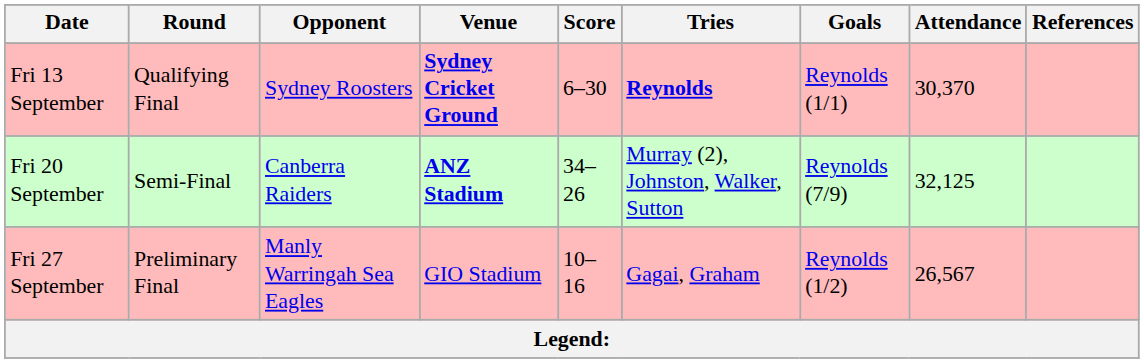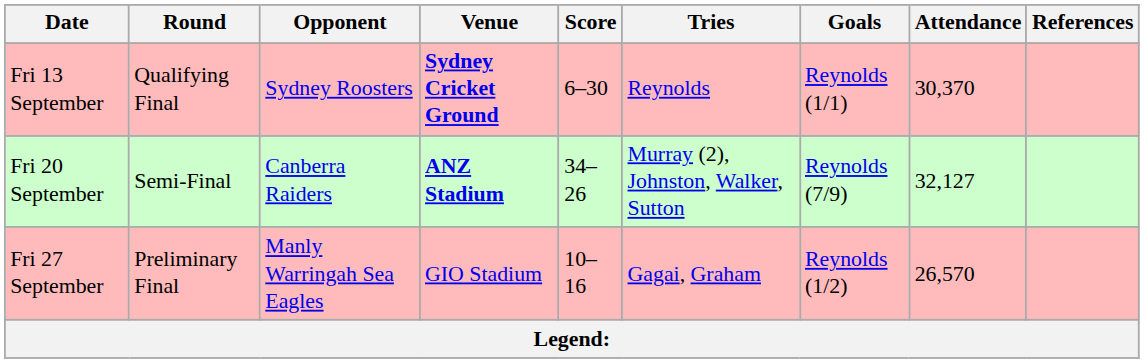 <table class="wikitable" width="100%" style="font-size:75%;">
 <tr>
 <th>Date</th>
 <th>Round</th>
 <th>Opponent</th>
 <th>Venue</th>
 <th>Score</th>
 <th>Tries</th>
 <th>Goals</th>
 <th>Attendance</th>
 <th>References</th>
 </tr>
 <tr bgcolor="#FFBBBB">
 <td>Fri 13 September</td>
 <td>Qualifying Final</td>
 <td> <a href='#'>Sydney Roosters</a></td>
 <td><strong><a href='#'>Sydney Cricket Ground</a></strong></td>
 <td>6–30</td>
-<td><strong><a href='#'>Reynolds</a></strong></td>
+<td><a href='#'>Reynolds</a></td>
 <td><a href='#'>Reynolds</a> (1/1)</td>
 <td>30,370</td>
 <td></td>
 </tr>
 <tr bgcolor="#CCFFCC">
 <td>Fri 20 September</td>
 <td>Semi-Final</td>
 <td> <a href='#'>Canberra Raiders</a></td>
 <td><strong><a href='#'>ANZ Stadium</a></strong></td>
 <td>34–26</td>
 <td><a href='#'>Murray</a> (2), <a href='#'>Johnston</a>, <a href='#'>Walker</a>, <a href='#'>Sutton</a></td>
 <td><a href='#'>Reynolds</a> (7/9)</td>
-<td>32,125</td>
+<td>32,127</td>
 <td></td>
 </tr>
 <tr bgcolor="#FFBBBB">
 <td>Fri 27 September</td>
 <td>Preliminary Final</td>
 <td> <a href='#'>Manly Warringah Sea Eagles</a></td>
 <td><a href='#'>GIO Stadium</a></td>
 <td>10–16</td>
 <td><a href='#'>Gagai</a>, <a href='#'>Graham</a></td>
 <td><a href='#'>Reynolds</a> (1/2)</td>
-<td>26,567</td>
+<td>26,570</td>
 <td></td>
 </tr>
 <tr>
 <th colspan="9"><strong>Legend</strong>:  </th>
 </tr>
 </table>
